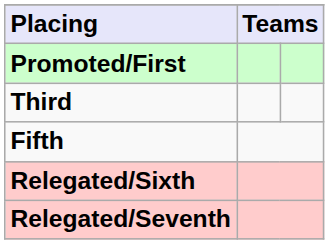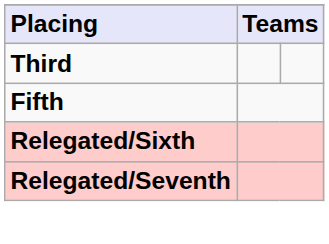 <table class=wikitable>
 <tr>
 </tr>
 <tr style="background: #E6E6FA;">
 <td><strong>Placing</strong></td>
 <td colspan=2 style="text-align:center"><strong>Teams</strong></td>
-</tr>
-<tr style="background: #ccffcc;">
-<td><strong>Promoted/First</strong></td>
-<td><strong></strong></td>
-<td><strong></strong></td>
 </tr>
 <tr>
 <td><strong>Third</strong></td>
 <td></td>
 <td></td>
 </tr>
 <tr>
 <td><strong>Fifth</strong></td>
 <td colspan=2></td>
 </tr>
 <tr style="background: #ffcccc;">
 <td><strong>Relegated/Sixth</strong></td>
 <td colspan=2><em></em></td>
 </tr>
 <tr style="background: #ffcccc;">
 <td><strong>Relegated/Seventh</strong></td>
 <td colspan=2><em></em></td>
 </tr>
 </table>
